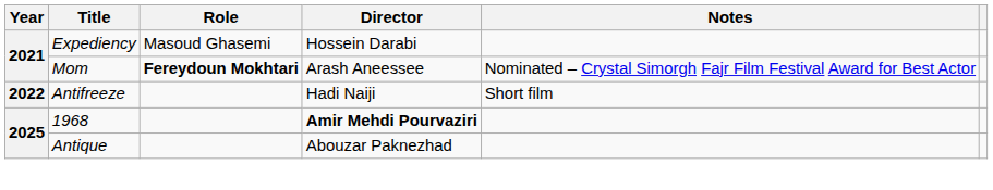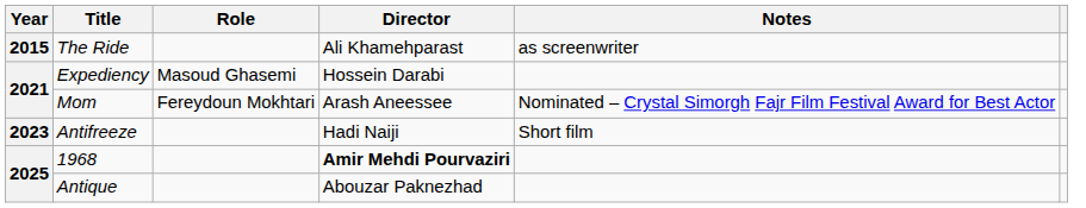 <table class="wikitable plainrowheaders sortable"  style=font-size:100%>
 <tr>
 <th scope="col">Year</th>
 <th scope="col">Title</th>
 <th scope="col">Role</th>
 <th scope="col">Director</th>
 <th scope="col">Notes</th>
 <th scope="col" class="unsortable"></th>
+</tr>
+<tr>
+<th scope="row">2015</th>
+<td><em>The Ride</em></td>
+<td></td>
+<td>Ali Khamehparast</td>
+<td>as screenwriter</td>
+<td></td>
 </tr>
 <tr>
 <th scope="row" rowspan="2">2021</th>
 <td><em>Expediency</em></td>
 <td>Masoud Ghasemi</td>
 <td>Hossein Darabi</td>
 <td></td>
 <td></td>
 </tr>
 <tr>
 <td><em>Mom</em></td>
-<td><strong>Fereydoun Mokhtari</strong></td>
+<td>Fereydoun Mokhtari</td>
 <td>Arash Aneessee</td>
 <td>Nominated – <a href='#'>Crystal Simorgh</a> <a href='#'>Fajr Film Festival</a> <a href='#'>Award for Best Actor</a></td>
 <td></td>
 </tr>
 <tr>
-<th scope="row">2022</th>
+<th scope="row">2023</th>
 <td><em>Antifreeze</em></td>
 <td></td>
 <td>Hadi Naiji</td>
 <td>Short film</td>
 <td></td>
 </tr>
 <tr>
 <th rowspan="2" scope="row">2025</th>
 <td><em>1968</em></td>
 <td></td>
 <td><strong>Amir Mehdi Pourvaziri</strong></td>
 <td></td>
 <td></td>
 </tr>
 <tr>
 <td><em>Antique</em></td>
 <td></td>
 <td>Abouzar Paknezhad</td>
 <td></td>
 <td></td>
 </tr>
 </table>
